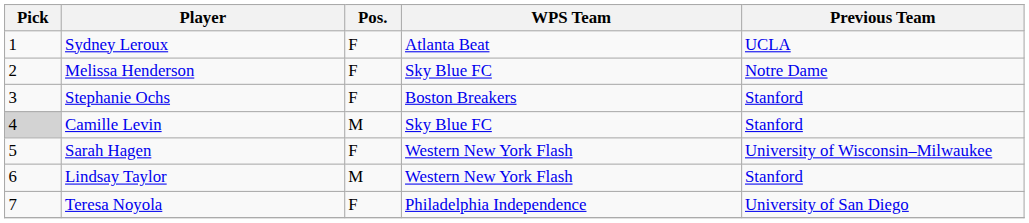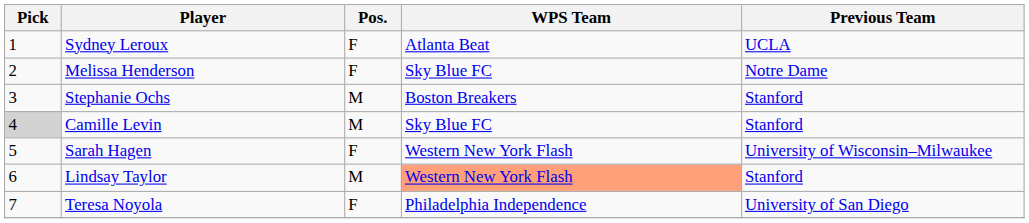 <table class="wikitable">
 <tr>
 <th width="5%">Pick</th>
 <th width="25%">Player</th>
 <th width="5%">Pos.</th>
 <th width="30%">WPS Team</th>
 <th width="25%">Previous Team</th>
 </tr>
 <tr>
 <td>1</td>
 <td><a href='#'>Sydney Leroux</a></td>
 <td>F</td>
 <td><a href='#'>Atlanta Beat</a></td>
 <td><a href='#'>UCLA</a></td>
 </tr>
 <tr>
 <td>2</td>
 <td><a href='#'>Melissa Henderson</a></td>
 <td>F</td>
 <td><a href='#'>Sky Blue FC</a></td>
 <td><a href='#'>Notre Dame</a></td>
 </tr>
 <tr>
 <td>3</td>
 <td><a href='#'>Stephanie Ochs</a></td>
-<td>F</td>
+<td>M</td>
 <td><a href='#'>Boston Breakers</a></td>
 <td><a href='#'>Stanford</a></td>
 </tr>
 <tr>
 <td style="background: lightgrey;">4</td>
 <td><a href='#'>Camille Levin</a></td>
 <td>M</td>
 <td><a href='#'>Sky Blue FC</a></td>
 <td><a href='#'>Stanford</a></td>
 </tr>
 <tr>
 <td>5</td>
 <td><a href='#'>Sarah Hagen</a></td>
 <td>F</td>
 <td><a href='#'>Western New York Flash</a></td>
 <td><a href='#'>University of Wisconsin–Milwaukee</a></td>
 </tr>
 <tr>
 <td>6</td>
 <td><a href='#'>Lindsay Taylor</a></td>
 <td>M</td>
-<td><a href='#'>Western New York Flash</a></td>
+<td style="background: lightsalmon;"><a href='#'>Western New York Flash</a></td>
 <td><a href='#'>Stanford</a></td>
 </tr>
 <tr>
 <td>7</td>
 <td><a href='#'>Teresa Noyola</a></td>
 <td>F</td>
 <td><a href='#'>Philadelphia Independence</a></td>
 <td><a href='#'>University of San Diego</a></td>
 </tr>
 <tr>
 </tr>
 </table>
